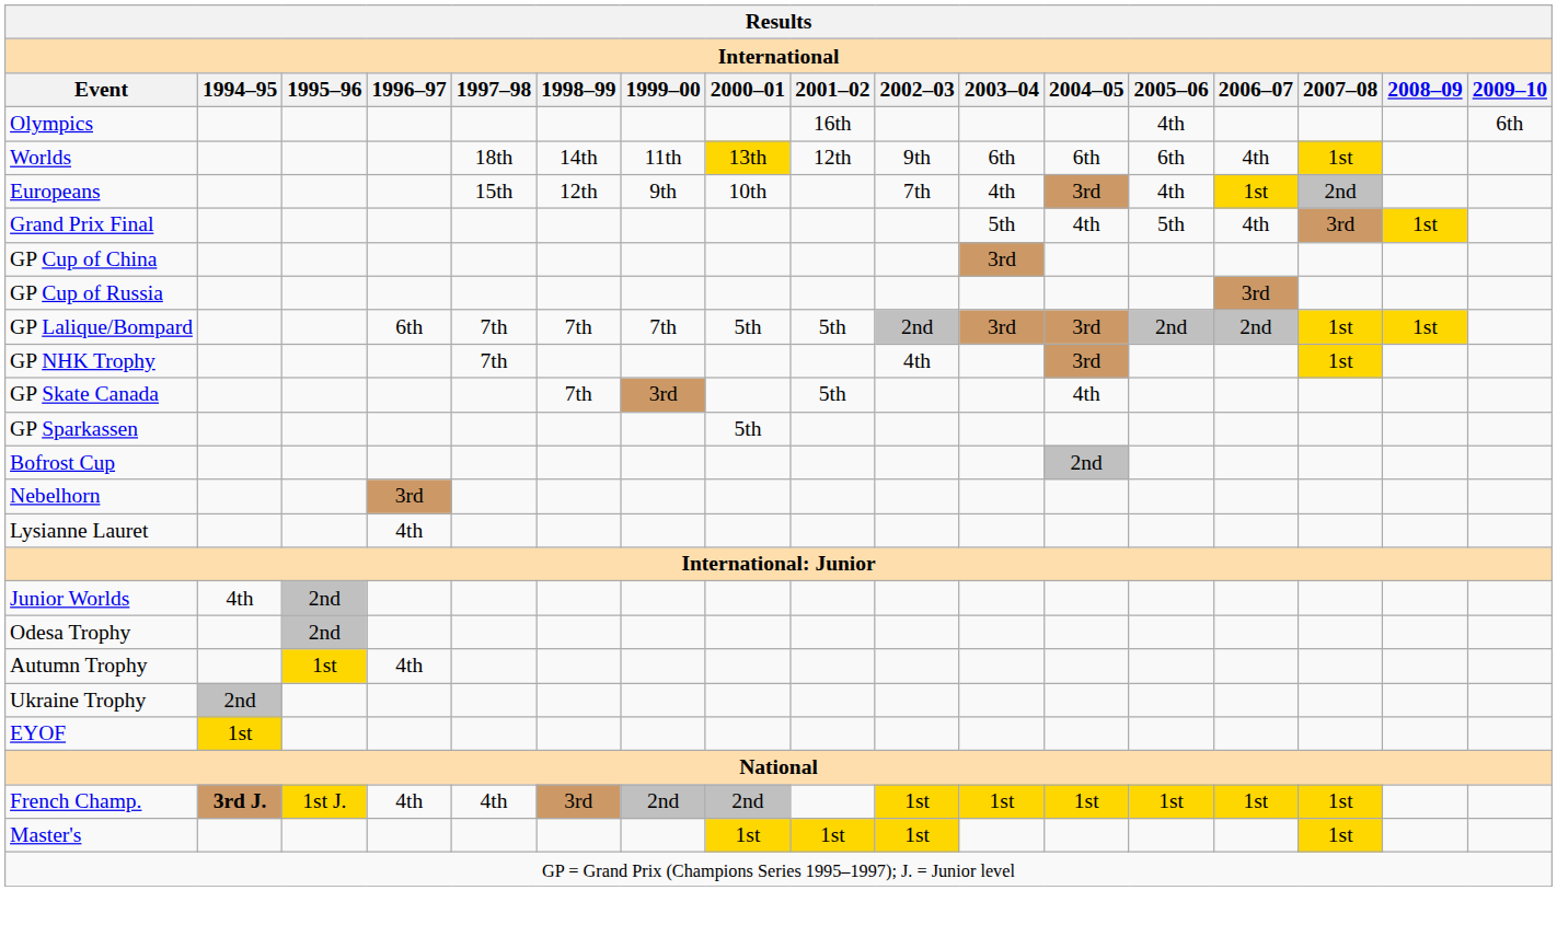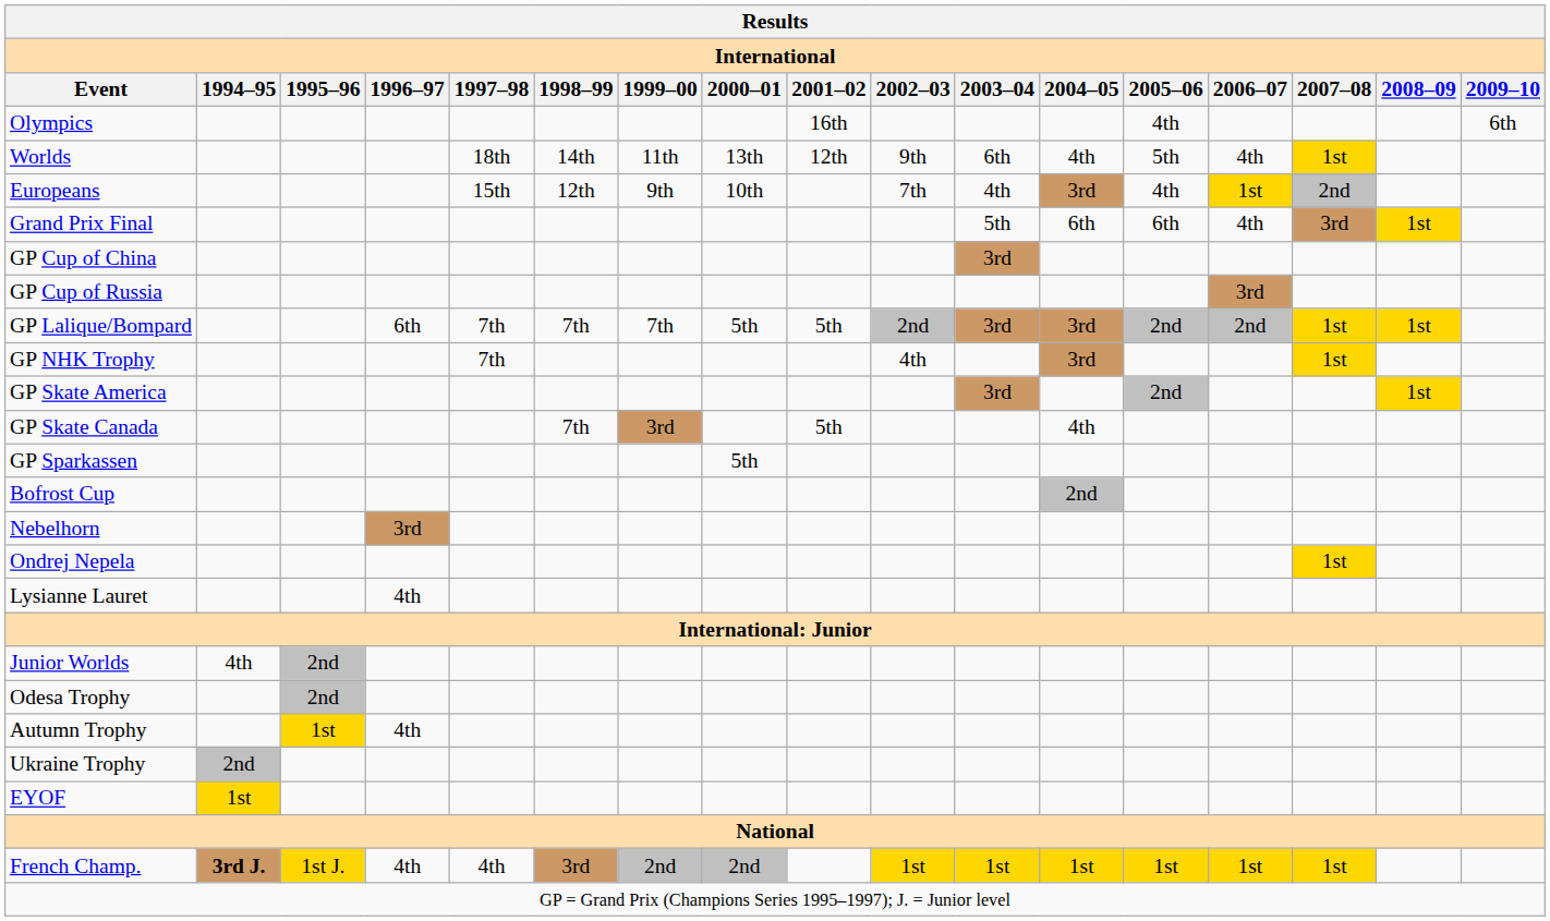 <table class="wikitable" style="text-align:center">
 <tr>
 <th colspan=17 align=center>Results</th>
 </tr>
 <tr>
 <th style="background-color: #ffdead; " colspan=17 align=center>International</th>
 </tr>
 <tr>
 <th>Event</th>
 <th>1994–95</th>
 <th>1995–96</th>
 <th>1996–97</th>
 <th>1997–98</th>
 <th>1998–99</th>
 <th>1999–00</th>
 <th>2000–01</th>
 <th>2001–02</th>
 <th>2002–03</th>
 <th>2003–04</th>
 <th>2004–05</th>
 <th>2005–06</th>
 <th>2006–07</th>
 <th>2007–08</th>
 <th><a href='#'>2008–09</a></th>
 <th><a href='#'>2009–10</a></th>
 </tr>
 <tr>
 <td align=left><a href='#'>Olympics</a></td>
 <td></td>
 <td></td>
 <td></td>
 <td></td>
 <td></td>
 <td></td>
 <td></td>
 <td>16th</td>
 <td></td>
 <td></td>
 <td></td>
 <td>4th</td>
 <td></td>
 <td></td>
 <td></td>
 <td>6th</td>
 </tr>
 <tr>
 <td align=left><a href='#'>Worlds</a></td>
 <td></td>
 <td></td>
 <td></td>
 <td>18th</td>
 <td>14th</td>
 <td>11th</td>
-<td style="background: gold;">13th</td>
+<td>13th</td>
 <td>12th</td>
 <td>9th</td>
 <td>6th</td>
-<td>6th</td>
-<td>6th</td>
+<td>4th</td>
+<td>5th</td>
 <td>4th</td>
 <td bgcolor=gold>1st</td>
 <td></td>
 <td></td>
 </tr>
 <tr>
 <td align=left><a href='#'>Europeans</a></td>
 <td></td>
 <td></td>
 <td></td>
 <td>15th</td>
 <td>12th</td>
 <td>9th</td>
 <td>10th</td>
 <td></td>
 <td>7th</td>
 <td>4th</td>
 <td bgcolor=cc9966>3rd</td>
 <td>4th</td>
 <td bgcolor=gold>1st</td>
 <td bgcolor=silver>2nd</td>
 <td></td>
 <td></td>
 </tr>
 <tr>
 <td align=left><a href='#'>Grand Prix Final</a></td>
 <td></td>
 <td></td>
 <td></td>
 <td></td>
 <td></td>
 <td></td>
 <td></td>
 <td></td>
 <td></td>
 <td>5th</td>
-<td>4th</td>
-<td>5th</td>
+<td>6th</td>
+<td>6th</td>
 <td>4th</td>
 <td bgcolor=cc9966>3rd</td>
 <td bgcolor=gold>1st</td>
 <td></td>
 </tr>
 <tr>
 <td align=left>GP <a href='#'>Cup of China</a></td>
 <td></td>
 <td></td>
 <td></td>
 <td></td>
 <td></td>
 <td></td>
 <td></td>
 <td></td>
 <td></td>
 <td bgcolor=cc9966>3rd</td>
 <td></td>
 <td></td>
 <td></td>
 <td></td>
 <td></td>
 <td></td>
 </tr>
 <tr>
 <td align=left>GP <a href='#'>Cup of Russia</a></td>
 <td></td>
 <td></td>
 <td></td>
 <td></td>
 <td></td>
 <td></td>
 <td></td>
 <td></td>
 <td></td>
 <td></td>
 <td></td>
 <td></td>
 <td bgcolor=cc9966>3rd</td>
 <td></td>
 <td></td>
 <td></td>
 </tr>
 <tr>
 <td align=left>GP <a href='#'>Lalique/Bompard</a></td>
 <td></td>
 <td></td>
 <td>6th</td>
 <td>7th</td>
 <td>7th</td>
 <td>7th</td>
 <td>5th</td>
 <td>5th</td>
 <td bgcolor=silver>2nd</td>
 <td bgcolor=cc9966>3rd</td>
 <td bgcolor=cc9966>3rd</td>
 <td bgcolor=silver>2nd</td>
 <td bgcolor=silver>2nd</td>
 <td bgcolor=gold>1st</td>
 <td bgcolor=gold>1st</td>
 <td></td>
 </tr>
 <tr>
 <td align=left>GP <a href='#'>NHK Trophy</a></td>
 <td></td>
 <td></td>
 <td></td>
 <td>7th</td>
 <td></td>
 <td></td>
 <td></td>
 <td></td>
 <td>4th</td>
 <td></td>
 <td bgcolor=cc9966>3rd</td>
 <td></td>
 <td></td>
 <td bgcolor=gold>1st</td>
 <td></td>
 <td></td>
 </tr>
 <tr>
+<td align=left>GP <a href='#'>Skate America</a></td>
+<td></td>
+<td></td>
+<td></td>
+<td></td>
+<td></td>
+<td></td>
+<td></td>
+<td></td>
+<td></td>
+<td bgcolor=cc9966>3rd</td>
+<td></td>
+<td bgcolor=silver>2nd</td>
+<td></td>
+<td></td>
+<td bgcolor=gold>1st</td>
+<td></td>
+</tr>
+<tr>
 <td align=left>GP <a href='#'>Skate Canada</a></td>
 <td></td>
 <td></td>
 <td></td>
 <td></td>
 <td>7th</td>
 <td bgcolor=cc9966>3rd</td>
 <td></td>
 <td>5th</td>
 <td></td>
 <td></td>
 <td>4th</td>
 <td></td>
 <td></td>
 <td></td>
 <td></td>
 <td></td>
 </tr>
 <tr>
 <td align=left>GP <a href='#'>Sparkassen</a></td>
 <td></td>
 <td></td>
 <td></td>
 <td></td>
 <td></td>
 <td></td>
 <td>5th</td>
 <td></td>
 <td></td>
 <td></td>
 <td></td>
 <td></td>
 <td></td>
 <td></td>
 <td></td>
 <td></td>
 </tr>
 <tr>
 <td align=left><a href='#'>Bofrost Cup</a></td>
 <td></td>
 <td></td>
 <td></td>
 <td></td>
 <td></td>
 <td></td>
 <td></td>
 <td></td>
 <td></td>
 <td></td>
 <td bgcolor=silver>2nd</td>
 <td></td>
 <td></td>
 <td></td>
 <td></td>
 <td></td>
 </tr>
 <tr>
 <td align=left><a href='#'>Nebelhorn</a></td>
 <td></td>
 <td></td>
 <td bgcolor=cc9966>3rd</td>
 <td></td>
 <td></td>
 <td></td>
 <td></td>
 <td></td>
 <td></td>
 <td></td>
 <td></td>
 <td></td>
 <td></td>
 <td></td>
+<td></td>
+<td></td>
+</tr>
+<tr>
+<td align=left><a href='#'>Ondrej Nepela</a></td>
+<td></td>
+<td></td>
+<td></td>
+<td></td>
+<td></td>
+<td></td>
+<td></td>
+<td></td>
+<td></td>
+<td></td>
+<td></td>
+<td></td>
+<td></td>
+<td bgcolor=gold>1st</td>
 <td></td>
 <td></td>
 </tr>
 <tr>
 <td align=left>Lysianne Lauret</td>
 <td></td>
 <td></td>
 <td>4th</td>
 <td></td>
 <td></td>
 <td></td>
 <td></td>
 <td></td>
 <td></td>
 <td></td>
 <td></td>
 <td></td>
 <td></td>
 <td></td>
 <td></td>
 <td></td>
 </tr>
 <tr>
 <th style="background-color: #ffdead; " colspan=17 align=center>International: Junior</th>
 </tr>
 <tr>
 <td align=left><a href='#'>Junior Worlds</a></td>
 <td>4th</td>
 <td bgcolor=silver>2nd</td>
 <td></td>
 <td></td>
 <td></td>
 <td></td>
 <td></td>
 <td></td>
 <td></td>
 <td></td>
 <td></td>
 <td></td>
 <td></td>
 <td></td>
 <td></td>
 <td></td>
 </tr>
 <tr>
 <td align=left>Odesa Trophy</td>
 <td></td>
 <td bgcolor=silver>2nd</td>
 <td></td>
 <td></td>
 <td></td>
 <td></td>
 <td></td>
 <td></td>
 <td></td>
 <td></td>
 <td></td>
 <td></td>
 <td></td>
 <td></td>
 <td></td>
 <td></td>
 </tr>
 <tr>
 <td align=left>Autumn Trophy</td>
 <td></td>
 <td bgcolor=gold>1st</td>
 <td>4th</td>
 <td></td>
 <td></td>
 <td></td>
 <td></td>
 <td></td>
 <td></td>
 <td></td>
 <td></td>
 <td></td>
 <td></td>
 <td></td>
 <td></td>
 <td></td>
 </tr>
 <tr>
 <td align=left>Ukraine Trophy</td>
 <td bgcolor=silver>2nd</td>
 <td></td>
 <td></td>
 <td></td>
 <td></td>
 <td></td>
 <td></td>
 <td></td>
 <td></td>
 <td></td>
 <td></td>
 <td></td>
 <td></td>
 <td></td>
 <td></td>
 <td></td>
 </tr>
 <tr>
 <td align=left><a href='#'>EYOF</a></td>
 <td bgcolor=gold>1st</td>
 <td></td>
 <td></td>
 <td></td>
 <td></td>
 <td></td>
 <td></td>
 <td></td>
 <td></td>
 <td></td>
 <td></td>
 <td></td>
 <td></td>
 <td></td>
 <td></td>
 <td></td>
 </tr>
 <tr>
 <th style="background-color: #ffdead; " colspan=17 align=center>National</th>
 </tr>
 <tr>
 <td align=left><a href='#'>French Champ.</a></td>
 <td bgcolor=cc9966><strong>3rd J.</strong></td>
 <td bgcolor=gold>1st J.</td>
 <td>4th</td>
 <td>4th</td>
 <td bgcolor=cc9966>3rd</td>
 <td bgcolor=silver>2nd</td>
 <td bgcolor=silver>2nd</td>
 <td></td>
 <td bgcolor=gold>1st</td>
 <td bgcolor=gold>1st</td>
 <td bgcolor=gold>1st</td>
 <td bgcolor=gold>1st</td>
 <td bgcolor=gold>1st</td>
 <td bgcolor=gold>1st</td>
 <td></td>
 <td></td>
 </tr>
 <tr>
-<td align=left><a href='#'>Master's</a></td>
-<td></td>
-<td></td>
-<td></td>
-<td></td>
-<td></td>
-<td></td>
-<td bgcolor=gold>1st</td>
-<td bgcolor=gold>1st</td>
-<td bgcolor=gold>1st</td>
-<td></td>
-<td></td>
-<td></td>
-<td></td>
-<td bgcolor=gold>1st</td>
-<td></td>
-<td></td>
-</tr>
-<tr>
 <td colspan=17 align=center><small> GP = Grand Prix (Champions Series 1995–1997); J. = Junior level </small></td>
 </tr>
 </table>
